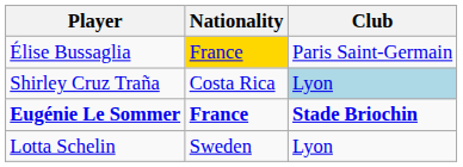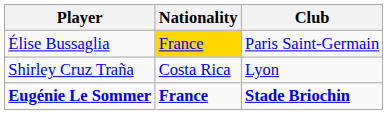 <table class="wikitable">
 <tr>
 <th>Player</th>
 <th>Nationality</th>
 <th>Club</th>
 </tr>
 <tr>
 <td><a href='#'>Élise Bussaglia</a></td>
 <td style="background: gold;"> <a href='#'>France</a></td>
 <td><a href='#'>Paris Saint-Germain</a></td>
 </tr>
 <tr>
 <td><a href='#'>Shirley Cruz Traña</a></td>
 <td> <a href='#'>Costa Rica</a></td>
-<td style="background: lightblue;"><a href='#'>Lyon</a></td>
+<td><a href='#'>Lyon</a></td>
 </tr>
 <tr>
 <td><strong><a href='#'>Eugénie Le Sommer</a></strong></td>
 <td><strong> <a href='#'>France</a></strong></td>
 <td><strong><a href='#'>Stade Briochin</a></strong></td>
 </tr>
-<tr>
-<td><a href='#'>Lotta Schelin</a></td>
-<td> <a href='#'>Sweden</a></td>
-<td><a href='#'>Lyon</a></td>
-</tr>
 </table>
